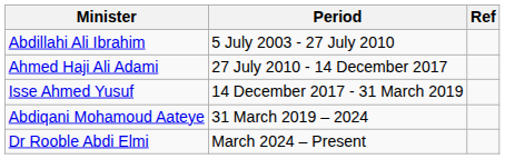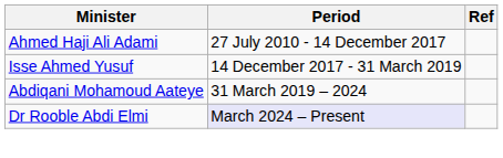 <table class=wikitable>
 <tr>
 <th>Minister</th>
 <th>Period</th>
 <th>Ref</th>
-</tr>
-<tr>
-<td><a href='#'>Abdillahi Ali Ibrahim</a></td>
-<td>5 July 2003 - 27 July 2010</td>
-<td></td>
 </tr>
 <tr>
 <td><a href='#'>Ahmed Haji Ali Adami</a></td>
 <td>27 July 2010 - 14 December 2017</td>
 <td></td>
 </tr>
 <tr>
 <td><a href='#'>Isse Ahmed Yusuf</a></td>
 <td>14 December 2017 - 31 March 2019</td>
 <td></td>
 </tr>
 <tr>
 <td><a href='#'>Abdiqani Mohamoud Aateye</a></td>
 <td>31 March 2019 – 2024</td>
 <td></td>
 </tr>
 <tr>
 <td><a href='#'>Dr Rooble Abdi Elmi</a></td>
-<td>March 2024 – Present</td>
+<td style="background: lavender;">March 2024 – Present</td>
 <td></td>
 </tr>
 </table>
